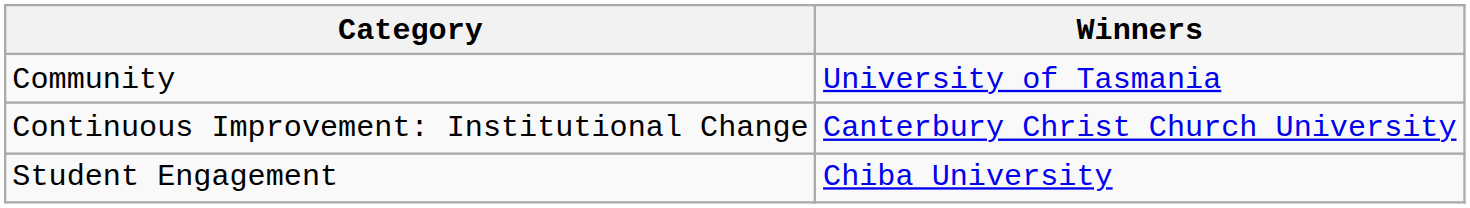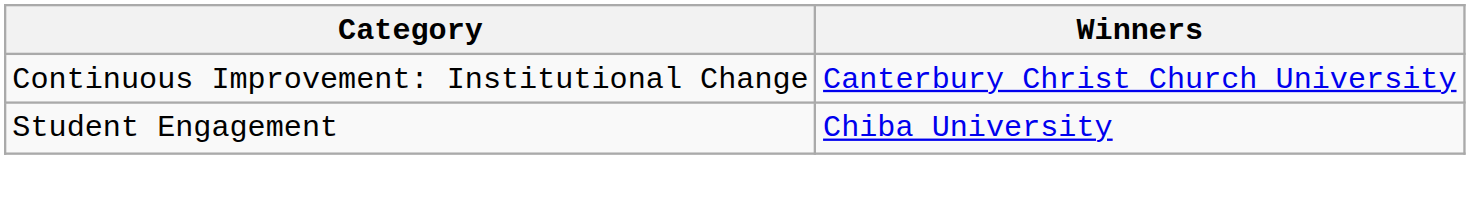 <table class="wikitable">
 <tr>
 <th>Category</th>
 <th>Winners</th>
-</tr>
-<tr>
-<td>Community</td>
-<td> <a href='#'>University of Tasmania</a></td>
 </tr>
 <tr>
 <td>Continuous Improvement: Institutional Change</td>
 <td> <a href='#'>Canterbury Christ Church University</a></td>
 </tr>
 <tr>
 <td>Student Engagement</td>
 <td> <a href='#'>Chiba University</a></td>
 </tr>
 </table>
